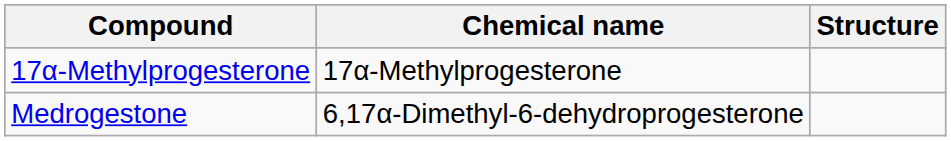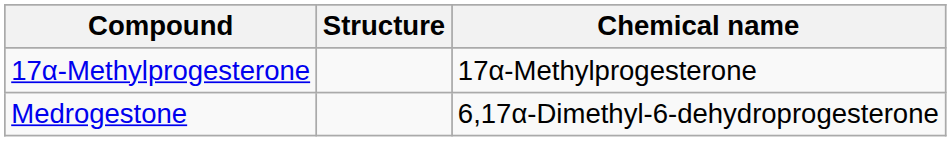 <table class="wikitable" border="1">
 <tr>
 <th>Compound</th>
+<th>Structure</th>
 <th>Chemical name</th>
-<th>Structure</th>
 </tr>
 <tr>
 <td><a href='#'>17α-Methylprogesterone</a></td>
+<td></td>
 <td>17α-Methylprogesterone</td>
-<td></td>
 </tr>
 <tr>
 <td><a href='#'>Medrogestone</a></td>
+<td></td>
 <td>6,17α-Dimethyl-6-dehydroprogesterone</td>
-<td></td>
 </tr>
 </table>
